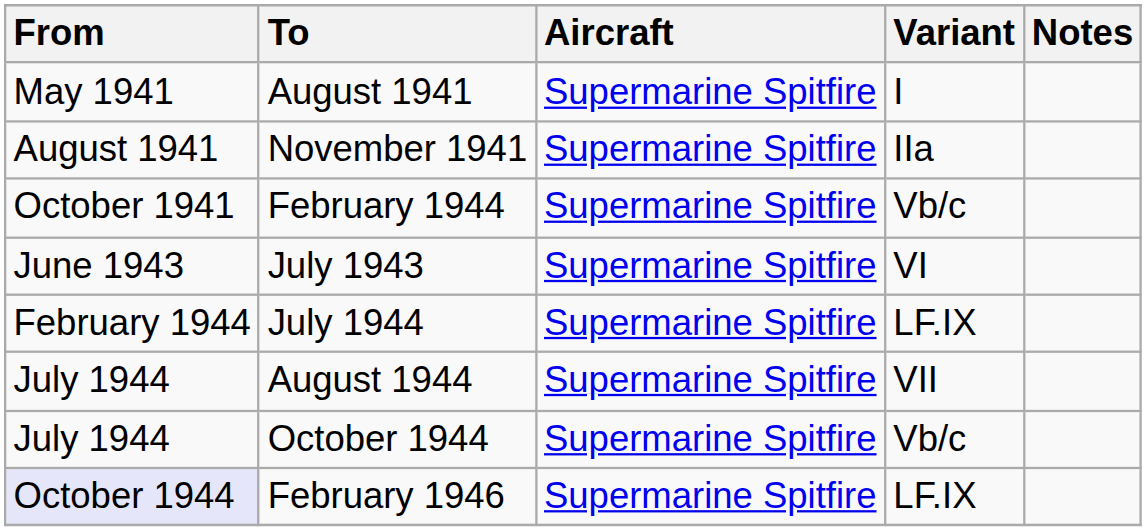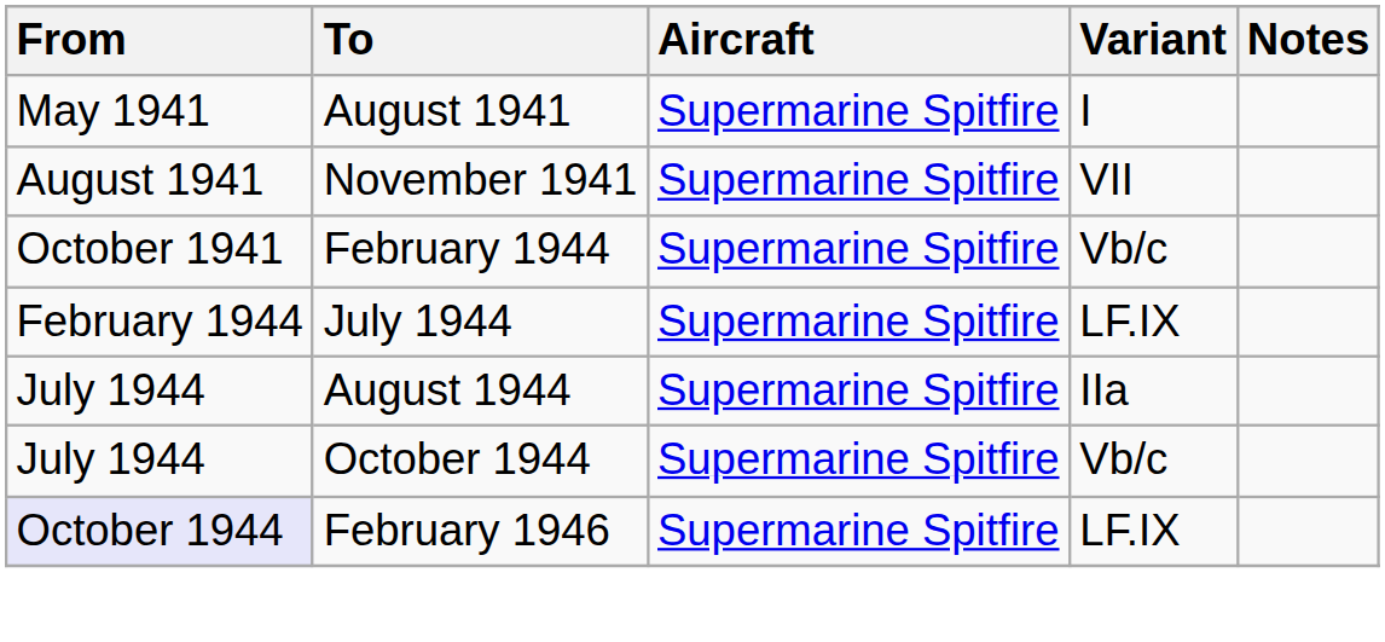 <table class="wikitable">
 <tr>
 </tr>
 <tr>
 <th style="text-align: left; ">From</th>
 <th style="text-align: left; ">To</th>
 <th style="text-align: left; ">Aircraft</th>
 <th style="text-align: left;">Variant</th>
 <th style="text-align: left;">Notes</th>
 </tr>
 <tr>
 <td>May 1941</td>
 <td>August 1941</td>
 <td><a href='#'>Supermarine Spitfire</a></td>
 <td>I</td>
 <td></td>
 </tr>
 <tr>
 <td>August 1941</td>
 <td>November 1941</td>
 <td><a href='#'>Supermarine Spitfire</a></td>
-<td>IIa</td>
+<td>VII</td>
 <td></td>
 </tr>
 <tr>
 <td>October 1941</td>
 <td>February 1944</td>
 <td><a href='#'>Supermarine Spitfire</a></td>
 <td>Vb/c</td>
-<td></td>
-</tr>
-<tr>
-<td>June 1943</td>
-<td>July 1943</td>
-<td><a href='#'>Supermarine Spitfire</a></td>
-<td>VI</td>
 <td></td>
 </tr>
 <tr>
 <td>February 1944</td>
 <td>July 1944</td>
 <td><a href='#'>Supermarine Spitfire</a></td>
 <td>LF.IX</td>
 <td></td>
 </tr>
 <tr>
 <td>July 1944</td>
 <td>August 1944</td>
 <td><a href='#'>Supermarine Spitfire</a></td>
-<td>VII</td>
+<td>IIa</td>
 <td></td>
 </tr>
 <tr>
 <td>July 1944</td>
 <td>October 1944</td>
 <td><a href='#'>Supermarine Spitfire</a></td>
 <td>Vb/c</td>
 <td></td>
 </tr>
 <tr>
 <td style="background: lavender;">October 1944</td>
 <td>February 1946</td>
 <td><a href='#'>Supermarine Spitfire</a></td>
 <td>LF.IX</td>
 <td></td>
 </tr>
 <tr>
 </tr>
 </table>
